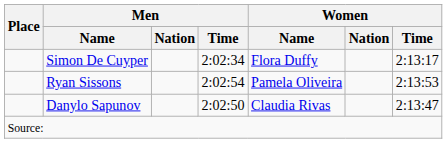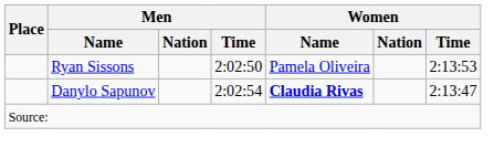 <table class="wikitable">
 <tr>
 <th rowspan="2">Place</th>
 <th colspan="3">Men</th>
 <th colspan="3">Women</th>
 </tr>
 <tr>
 <th>Name</th>
 <th>Nation</th>
 <th>Time</th>
 <th>Name</th>
 <th>Nation</th>
 <th>Time</th>
 </tr>
 <tr>
 <td align="center"></td>
-<td><a href='#'>Simon De Cuyper</a></td>
-<td></td>
-<td>2:02:34</td>
-<td><a href='#'>Flora Duffy</a></td>
-<td></td>
-<td>2:13:17</td>
-</tr>
-<tr>
-<td align="center"></td>
 <td><a href='#'>Ryan Sissons</a></td>
 <td></td>
-<td>2:02:54</td>
+<td>2:02:50</td>
 <td><a href='#'>Pamela Oliveira</a></td>
 <td></td>
 <td>2:13:53</td>
 </tr>
 <tr>
 <td align="center"></td>
 <td><a href='#'>Danylo Sapunov</a></td>
 <td></td>
-<td>2:02:50</td>
-<td><a href='#'>Claudia Rivas</a></td>
+<td>2:02:54</td>
+<td><strong><a href='#'>Claudia Rivas</a></strong></td>
 <td></td>
 <td>2:13:47</td>
 </tr>
 <tr>
 <td colspan="7"><small>Source:</small></td>
 </tr>
 </table>
